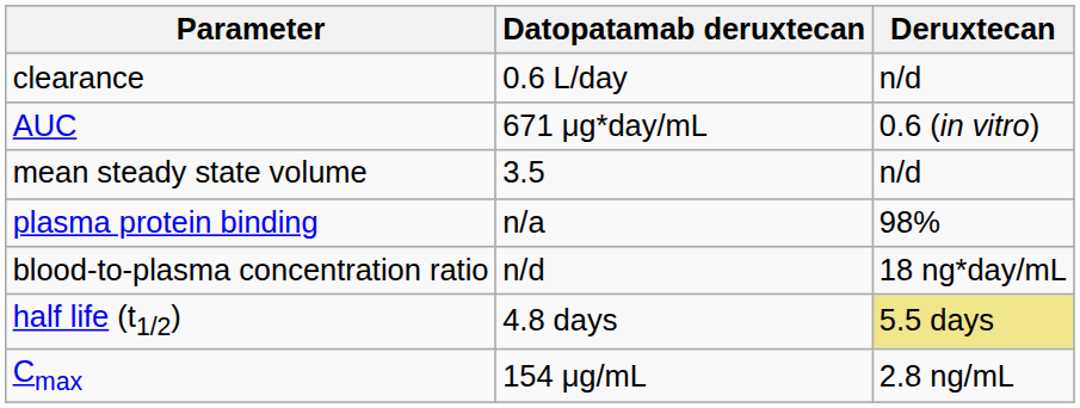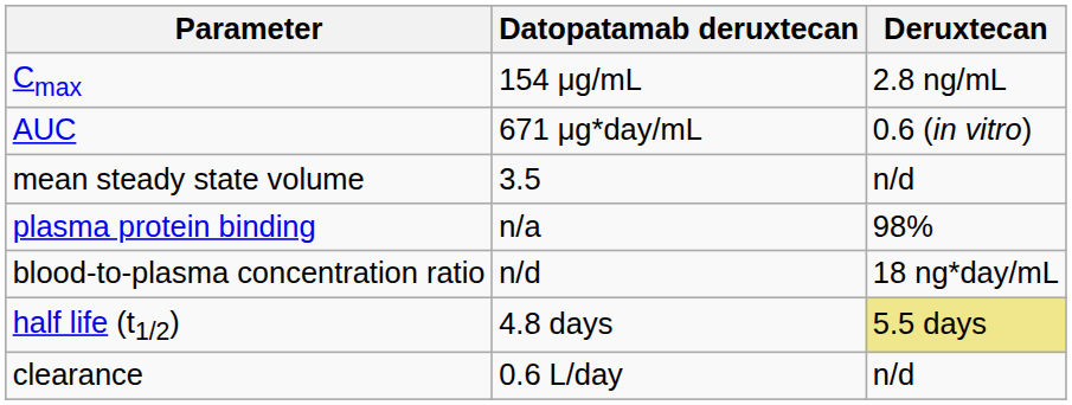 <table class="wikitable">
 <tr>
 <th>Parameter</th>
 <th>Datopatamab deruxtecan</th>
 <th>Deruxtecan</th>
 </tr>
 <tr>
-<td>clearance</td>
-<td>0.6 L/day</td>
-<td>n/d</td>
+<td><a href='#'>C<sub>max</sub></a></td>
+<td>154 μg/mL</td>
+<td>2.8 ng/mL</td>
 </tr>
 <tr>
 <td><a href='#'>AUC</a></td>
 <td>671 μg*day/mL</td>
 <td>0.6 (<em>in vitro</em>)</td>
 </tr>
 <tr>
 <td>mean steady state volume</td>
 <td>3.5</td>
 <td>n/d</td>
 </tr>
 <tr>
 <td><a href='#'>plasma protein binding</a></td>
 <td>n/a</td>
 <td>98%</td>
 </tr>
 <tr>
 <td>blood-to-plasma concentration ratio</td>
 <td>n/d</td>
 <td>18 ng*day/mL</td>
 </tr>
 <tr>
 <td><a href='#'>half life</a> (t<sub>1/2</sub>)</td>
 <td>4.8 days</td>
 <td style="background: khaki;">5.5 days</td>
 </tr>
 <tr>
-<td><a href='#'>C<sub>max</sub></a></td>
-<td>154 μg/mL</td>
-<td>2.8 ng/mL</td>
+<td>clearance</td>
+<td>0.6 L/day</td>
+<td>n/d</td>
 </tr>
 </table>
